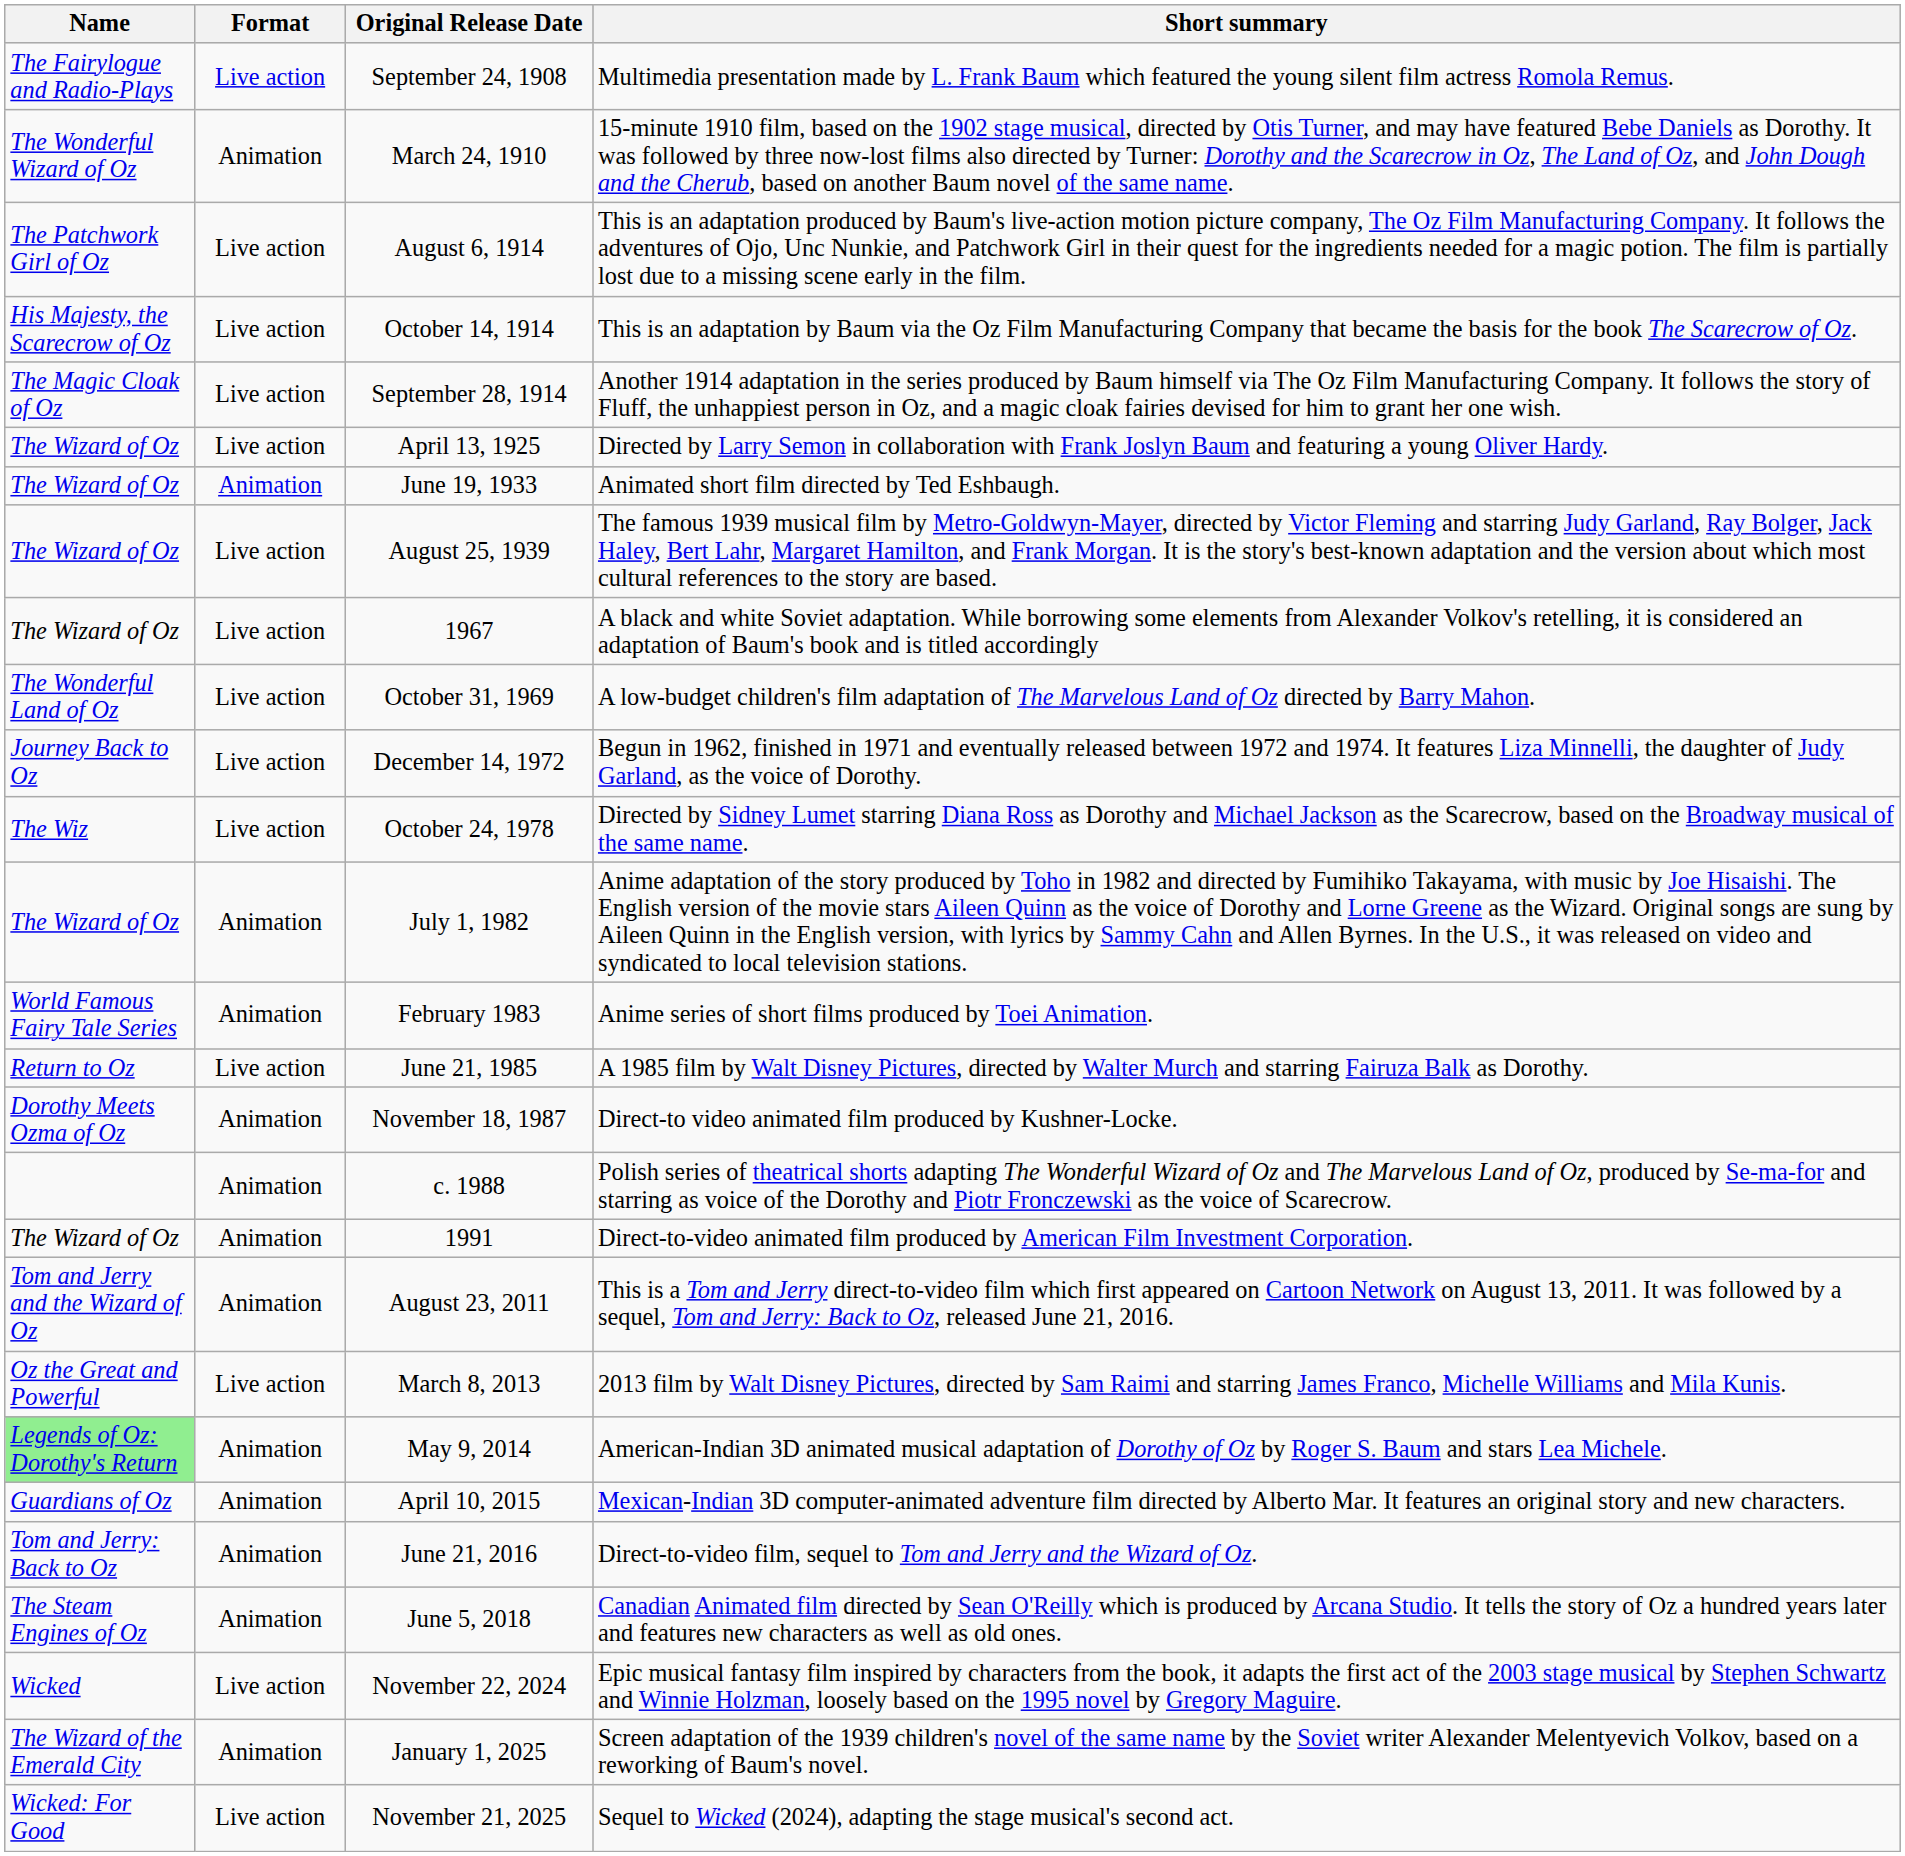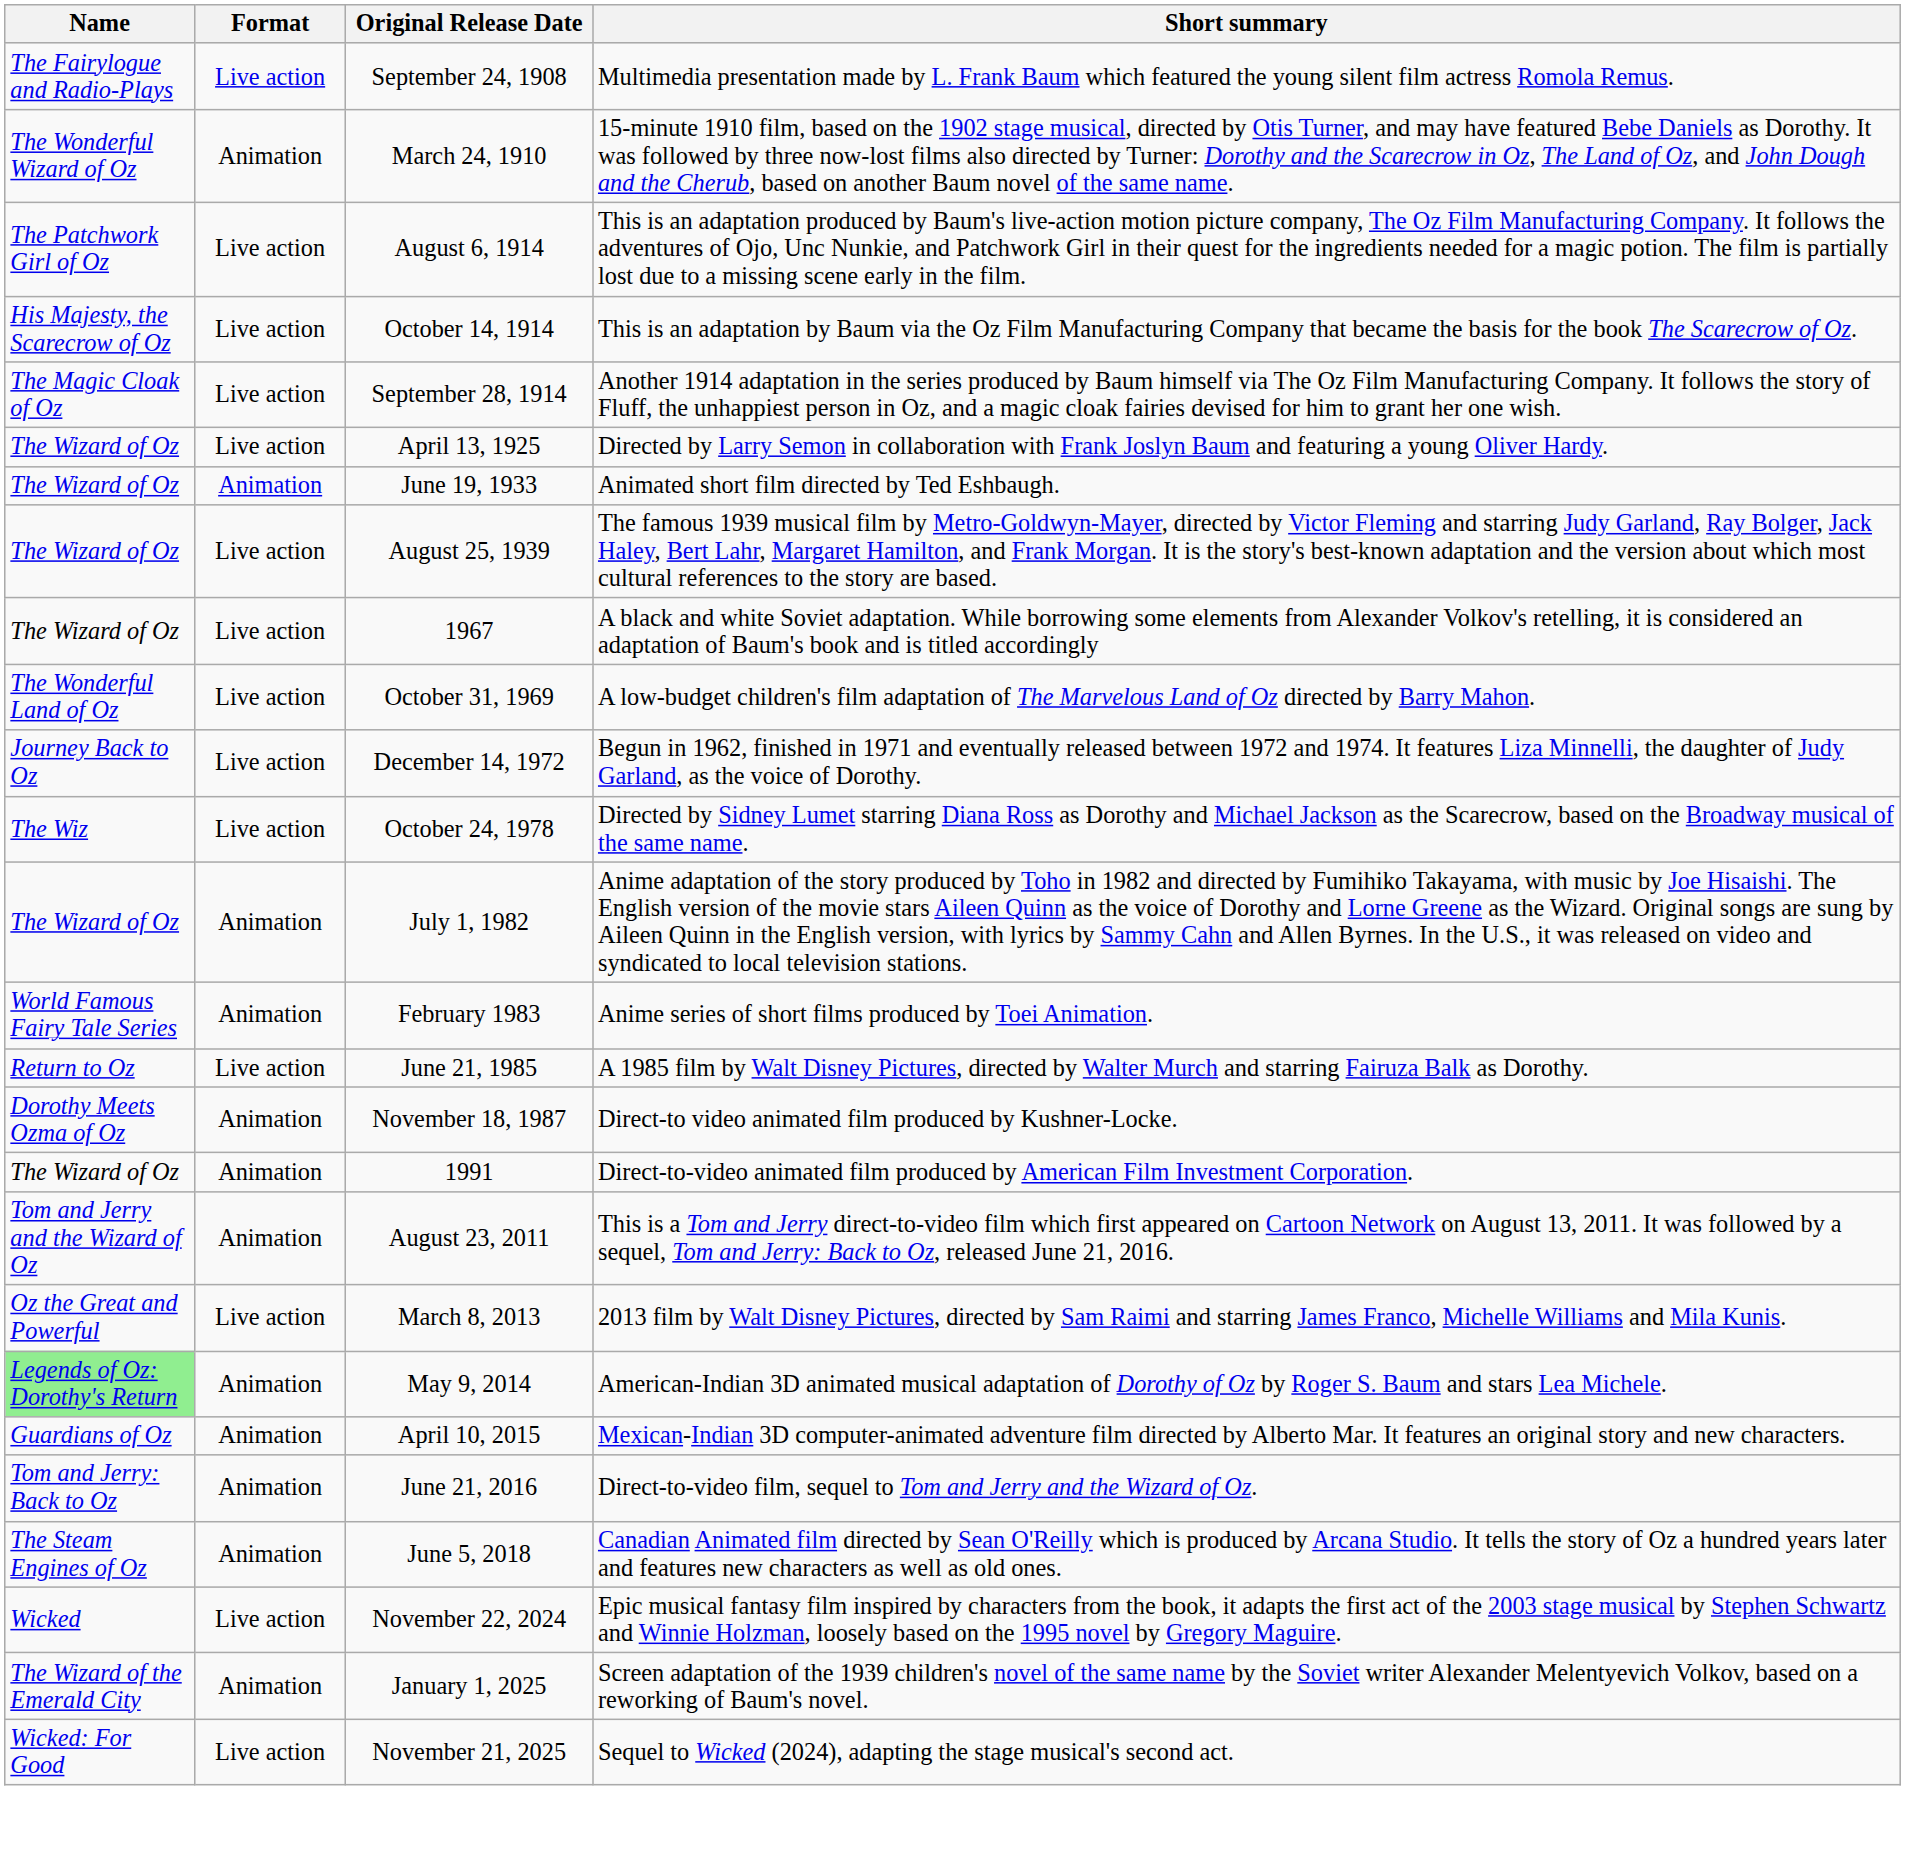 <table class="wikitable sortable">
 <tr>
 <th>Name</th>
 <th width="8%">Format</th>
 <th width="13%">Original Release Date</th>
 <th class="unsortable">Short summary</th>
 </tr>
 <tr>
 <td><em><a href='#'>The Fairylogue and Radio-Plays</a></em></td>
 <td align="center"><a href='#'>Live action</a></td>
 <td align="center">September 24, 1908</td>
 <td>Multimedia presentation made by <a href='#'>L. Frank Baum</a> which featured the young silent film actress <a href='#'>Romola Remus</a>.</td>
 </tr>
 <tr>
 <td><em><a href='#'>The Wonderful Wizard of Oz</a></em></td>
 <td align="center">Animation</td>
 <td align="center">March 24, 1910</td>
 <td>15-minute 1910 film, based on the <a href='#'>1902 stage musical</a>, directed by <a href='#'>Otis Turner</a>, and may have featured <a href='#'>Bebe Daniels</a> as Dorothy. It was followed by three now-lost films also directed  by Turner: <em><a href='#'>Dorothy and the Scarecrow in Oz</a></em>, <em><a href='#'>The Land of Oz</a></em>, and <em><a href='#'>John Dough and the Cherub</a></em>, based on another Baum novel <a href='#'>of the same name</a>.</td>
 </tr>
 <tr>
 <td><em><a href='#'>The Patchwork Girl of Oz</a></em></td>
 <td align="center">Live action</td>
 <td align="center">August 6, 1914</td>
 <td>This is an adaptation produced by Baum's live-action motion picture company, <a href='#'>The Oz Film Manufacturing Company</a>. It follows the adventures of Ojo, Unc Nunkie, and Patchwork Girl in their quest for the ingredients needed for a magic potion. The film is partially lost due to a missing scene early in the film.</td>
 </tr>
 <tr>
 <td><em><a href='#'>His Majesty, the Scarecrow of Oz</a></em></td>
 <td align="center">Live action</td>
 <td align="center">October 14, 1914</td>
 <td>This is an adaptation by Baum via the Oz Film Manufacturing Company that became the basis for the book <em><a href='#'>The Scarecrow of Oz</a></em>.</td>
 </tr>
 <tr>
 <td><em><a href='#'>The Magic Cloak of Oz</a></em></td>
 <td align="center">Live action</td>
 <td align="center">September 28, 1914</td>
 <td>Another 1914 adaptation in the series produced by Baum himself via The Oz Film Manufacturing Company. It follows the story of Fluff, the unhappiest person in Oz, and a magic cloak fairies devised for him to grant her one wish.</td>
 </tr>
 <tr>
 <td><em><a href='#'>The Wizard of Oz</a></em></td>
 <td align="center">Live action</td>
 <td align="center">April 13, 1925</td>
 <td>Directed by <a href='#'>Larry Semon</a> in collaboration with <a href='#'>Frank Joslyn Baum</a> and featuring a young <a href='#'>Oliver Hardy</a>.</td>
 </tr>
 <tr>
 <td><em><a href='#'>The Wizard of Oz</a></em></td>
 <td align="center"><a href='#'>Animation</a></td>
 <td align="center">June 19, 1933</td>
 <td>Animated short film directed by Ted Eshbaugh.</td>
 </tr>
 <tr>
 <td><em><a href='#'>The Wizard of Oz</a></em></td>
 <td align="center">Live action</td>
 <td align="center">August 25, 1939</td>
 <td>The famous 1939 musical film by <a href='#'>Metro-Goldwyn-Mayer</a>, directed by <a href='#'>Victor Fleming</a> and starring <a href='#'>Judy Garland</a>, <a href='#'>Ray Bolger</a>, <a href='#'>Jack Haley</a>, <a href='#'>Bert Lahr</a>, <a href='#'>Margaret Hamilton</a>, and <a href='#'>Frank Morgan</a>. It is the story's best-known adaptation and the version about which most cultural references to the story are based.</td>
 </tr>
 <tr>
 <td><em>The Wizard of Oz</em></td>
 <td align="center">Live action</td>
 <td align="center">1967</td>
 <td>A black and white Soviet adaptation. While borrowing some elements from Alexander Volkov's retelling, it is considered an adaptation of Baum's book and is titled accordingly</td>
 </tr>
 <tr>
 <td><em><a href='#'>The Wonderful Land of Oz</a></em></td>
 <td align="center">Live action</td>
 <td align="center">October 31, 1969</td>
 <td>A low-budget children's film adaptation of <em><a href='#'>The Marvelous Land of Oz</a></em> directed by <a href='#'>Barry Mahon</a>.</td>
 </tr>
 <tr>
 <td><em><a href='#'>Journey Back to Oz</a></em></td>
 <td align="center">Live action</td>
 <td align="center">December 14, 1972</td>
 <td>Begun in 1962, finished in 1971 and eventually released between 1972 and 1974. It features <a href='#'>Liza Minnelli</a>, the daughter of <a href='#'>Judy Garland</a>, as the voice of Dorothy.</td>
 </tr>
 <tr>
 <td><em><a href='#'>The Wiz</a></em></td>
 <td align="center">Live action</td>
 <td align="center">October 24, 1978</td>
 <td>Directed by <a href='#'>Sidney Lumet</a> starring <a href='#'>Diana Ross</a> as Dorothy and <a href='#'>Michael Jackson</a> as the Scarecrow, based on the <a href='#'>Broadway musical of the same name</a>.</td>
 </tr>
 <tr>
 <td><em><a href='#'>The Wizard of Oz</a></em></td>
 <td align="center">Animation</td>
 <td align="center">July 1, 1982</td>
 <td>Anime adaptation of the story produced by <a href='#'>Toho</a> in 1982 and directed by Fumihiko Takayama, with music by <a href='#'>Joe Hisaishi</a>. The English version of the movie stars <a href='#'>Aileen Quinn</a> as the voice of Dorothy and <a href='#'>Lorne Greene</a> as the Wizard. Original songs are sung by Aileen Quinn in the English version, with lyrics by <a href='#'>Sammy Cahn</a> and Allen Byrnes. In the U.S., it was released on video and syndicated to local television stations.</td>
 </tr>
 <tr>
 <td><em><a href='#'>World Famous Fairy Tale Series</a></em></td>
 <td align="center">Animation</td>
 <td align="center">February 1983</td>
 <td>Anime series of short films produced by <a href='#'>Toei Animation</a>.</td>
 </tr>
 <tr>
 <td><em><a href='#'>Return to Oz</a></em></td>
 <td align="center">Live action</td>
 <td align="center">June 21, 1985</td>
 <td>A 1985 film by <a href='#'>Walt Disney Pictures</a>, directed by <a href='#'>Walter Murch</a> and starring <a href='#'>Fairuza Balk</a> as Dorothy.</td>
 </tr>
 <tr>
 <td><em><a href='#'>Dorothy Meets Ozma of Oz</a></em></td>
 <td align="center">Animation</td>
 <td align="center">November 18, 1987</td>
 <td>Direct-to video animated film produced by Kushner-Locke.</td>
 </tr>
 <tr>
-<td><em></em></td>
-<td align="center">Animation</td>
-<td align="center">c. 1988</td>
-<td>Polish series of <a href='#'>theatrical shorts</a> adapting <em>The Wonderful Wizard of Oz</em> and <em>The Marvelous Land of Oz</em>, produced by <a href='#'>Se-ma-for</a> and starring  as voice of the Dorothy and <a href='#'>Piotr Fronczewski</a> as the voice of Scarecrow.</td>
-</tr>
-<tr>
 <td><em>The Wizard of Oz</em></td>
 <td align="center">Animation</td>
 <td align="center">1991</td>
 <td>Direct-to-video animated film produced by <a href='#'>American Film Investment Corporation</a>.</td>
 </tr>
 <tr>
 <td><em><a href='#'>Tom and Jerry and the Wizard of Oz</a></em></td>
 <td align="center">Animation</td>
 <td align="center">August 23, 2011</td>
 <td>This is a <em><a href='#'>Tom and Jerry</a></em> direct-to-video film which first appeared on <a href='#'>Cartoon Network</a> on August 13, 2011. It was followed by a sequel, <em><a href='#'>Tom and Jerry: Back to Oz</a></em>, released June 21, 2016.</td>
 </tr>
 <tr>
 <td><em><a href='#'>Oz the Great and Powerful</a></em></td>
 <td align="center">Live action</td>
 <td align="center">March 8, 2013</td>
 <td>2013 film by <a href='#'>Walt Disney Pictures</a>, directed by <a href='#'>Sam Raimi</a> and starring <a href='#'>James Franco</a>, <a href='#'>Michelle Williams</a> and <a href='#'>Mila Kunis</a>.</td>
 </tr>
 <tr>
 <td style="background: lightgreen;"><em><a href='#'>Legends of Oz: Dorothy's Return</a></em></td>
 <td align="center">Animation</td>
 <td align="center">May 9, 2014</td>
 <td>American-Indian 3D animated musical adaptation of <em><a href='#'>Dorothy of Oz</a></em> by <a href='#'>Roger S. Baum</a> and stars <a href='#'>Lea Michele</a>.</td>
 </tr>
 <tr>
 <td><em><a href='#'>Guardians of Oz</a></em></td>
 <td align="center">Animation</td>
 <td align="center">April 10, 2015</td>
 <td><a href='#'>Mexican</a>-<a href='#'>Indian</a> 3D computer-animated adventure film directed by Alberto Mar. It features an original story and new characters.</td>
 </tr>
 <tr>
 <td><em><a href='#'>Tom and Jerry: Back to Oz</a></em></td>
 <td align="center">Animation</td>
 <td align="center">June 21, 2016</td>
 <td>Direct-to-video film, sequel to <em><a href='#'>Tom and Jerry and the Wizard of Oz</a></em>.</td>
 </tr>
 <tr>
 <td><em><a href='#'>The Steam Engines of Oz</a></em></td>
 <td align="center">Animation</td>
 <td align="center">June 5, 2018</td>
 <td><a href='#'>Canadian</a> <a href='#'>Animated film</a> directed by <a href='#'>Sean O'Reilly</a> which is produced by <a href='#'>Arcana Studio</a>. It tells the story of Oz a hundred years later and features new characters as well as old ones.</td>
 </tr>
 <tr>
 <td><em><a href='#'>Wicked</a></em></td>
 <td align="center">Live action</td>
 <td align="center">November 22, 2024</td>
 <td>Epic musical fantasy film inspired by characters from the book, it adapts the first act of the <a href='#'>2003 stage musical</a> by <a href='#'>Stephen Schwartz</a> and <a href='#'>Winnie Holzman</a>, loosely based on the <a href='#'>1995 novel</a> by <a href='#'>Gregory Maguire</a>.</td>
 </tr>
 <tr>
 <td><em><a href='#'>The Wizard of the Emerald City</a></em></td>
 <td align="center">Animation</td>
 <td align="center">January 1, 2025</td>
 <td>Screen adaptation of the 1939 children's <a href='#'>novel of the same name</a> by the <a href='#'>Soviet</a> writer Alexander Melentyevich Volkov, based on a reworking of Baum's novel.</td>
 </tr>
 <tr>
 <td><em><a href='#'>Wicked: For Good</a></em></td>
 <td align="center">Live action</td>
 <td align="center">November 21, 2025</td>
 <td>Sequel to <a href='#'><em>Wicked</em></a> (2024), adapting the stage musical's second act.</td>
 </tr>
 </table>
